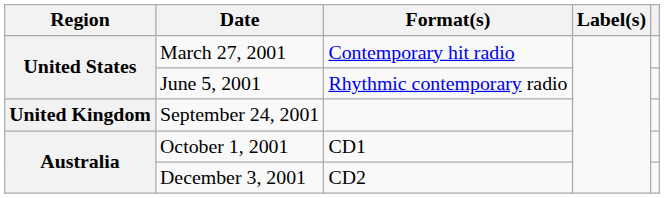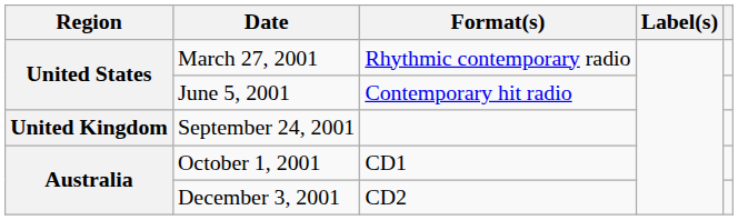 <table class="wikitable plainrowheaders">
 <tr>
 <th scope="col">Region</th>
 <th scope="col">Date</th>
 <th scope="col">Format(s)</th>
 <th scope="col">Label(s)</th>
 <th scope="col"></th>
 </tr>
 <tr>
 <th scope="row" rowspan="2">United States</th>
 <td>March 27, 2001</td>
-<td><a href='#'>Contemporary hit radio</a></td>
+<td><a href='#'>Rhythmic contemporary</a> radio</td>
 <td rowspan="5"></td>
 <td></td>
 </tr>
 <tr>
 <td>June 5, 2001</td>
-<td><a href='#'>Rhythmic contemporary</a> radio</td>
+<td><a href='#'>Contemporary hit radio</a></td>
 <td></td>
 </tr>
 <tr>
 <th scope="row">United Kingdom</th>
 <td>September 24, 2001</td>
 <td></td>
 <td></td>
 </tr>
 <tr>
 <th scope="row" rowspan="2">Australia</th>
 <td>October 1, 2001</td>
 <td>CD1</td>
 <td></td>
 </tr>
 <tr>
 <td>December 3, 2001</td>
 <td>CD2</td>
 <td></td>
 </tr>
 </table>
